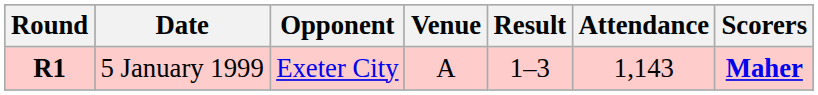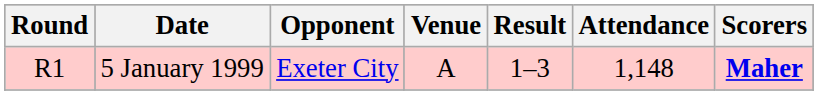 <table class= "wikitable " style="font-size:100%; text-align:center">
 <tr>
 <th>Round</th>
 <th>Date</th>
 <th>Opponent</th>
 <th>Venue</th>
 <th>Result</th>
 <th>Attendance</th>
 <th>Scorers</th>
 </tr>
 <tr style="background: #FFCCCC;">
-<td><strong>R1</strong></td>
+<td>R1</td>
 <td>5 January 1999</td>
 <td><a href='#'>Exeter City</a></td>
 <td>A</td>
 <td>1–3</td>
-<td>1,143</td>
+<td>1,148</td>
 <td><strong><a href='#'>Maher</a></strong></td>
 </tr>
 </table>
